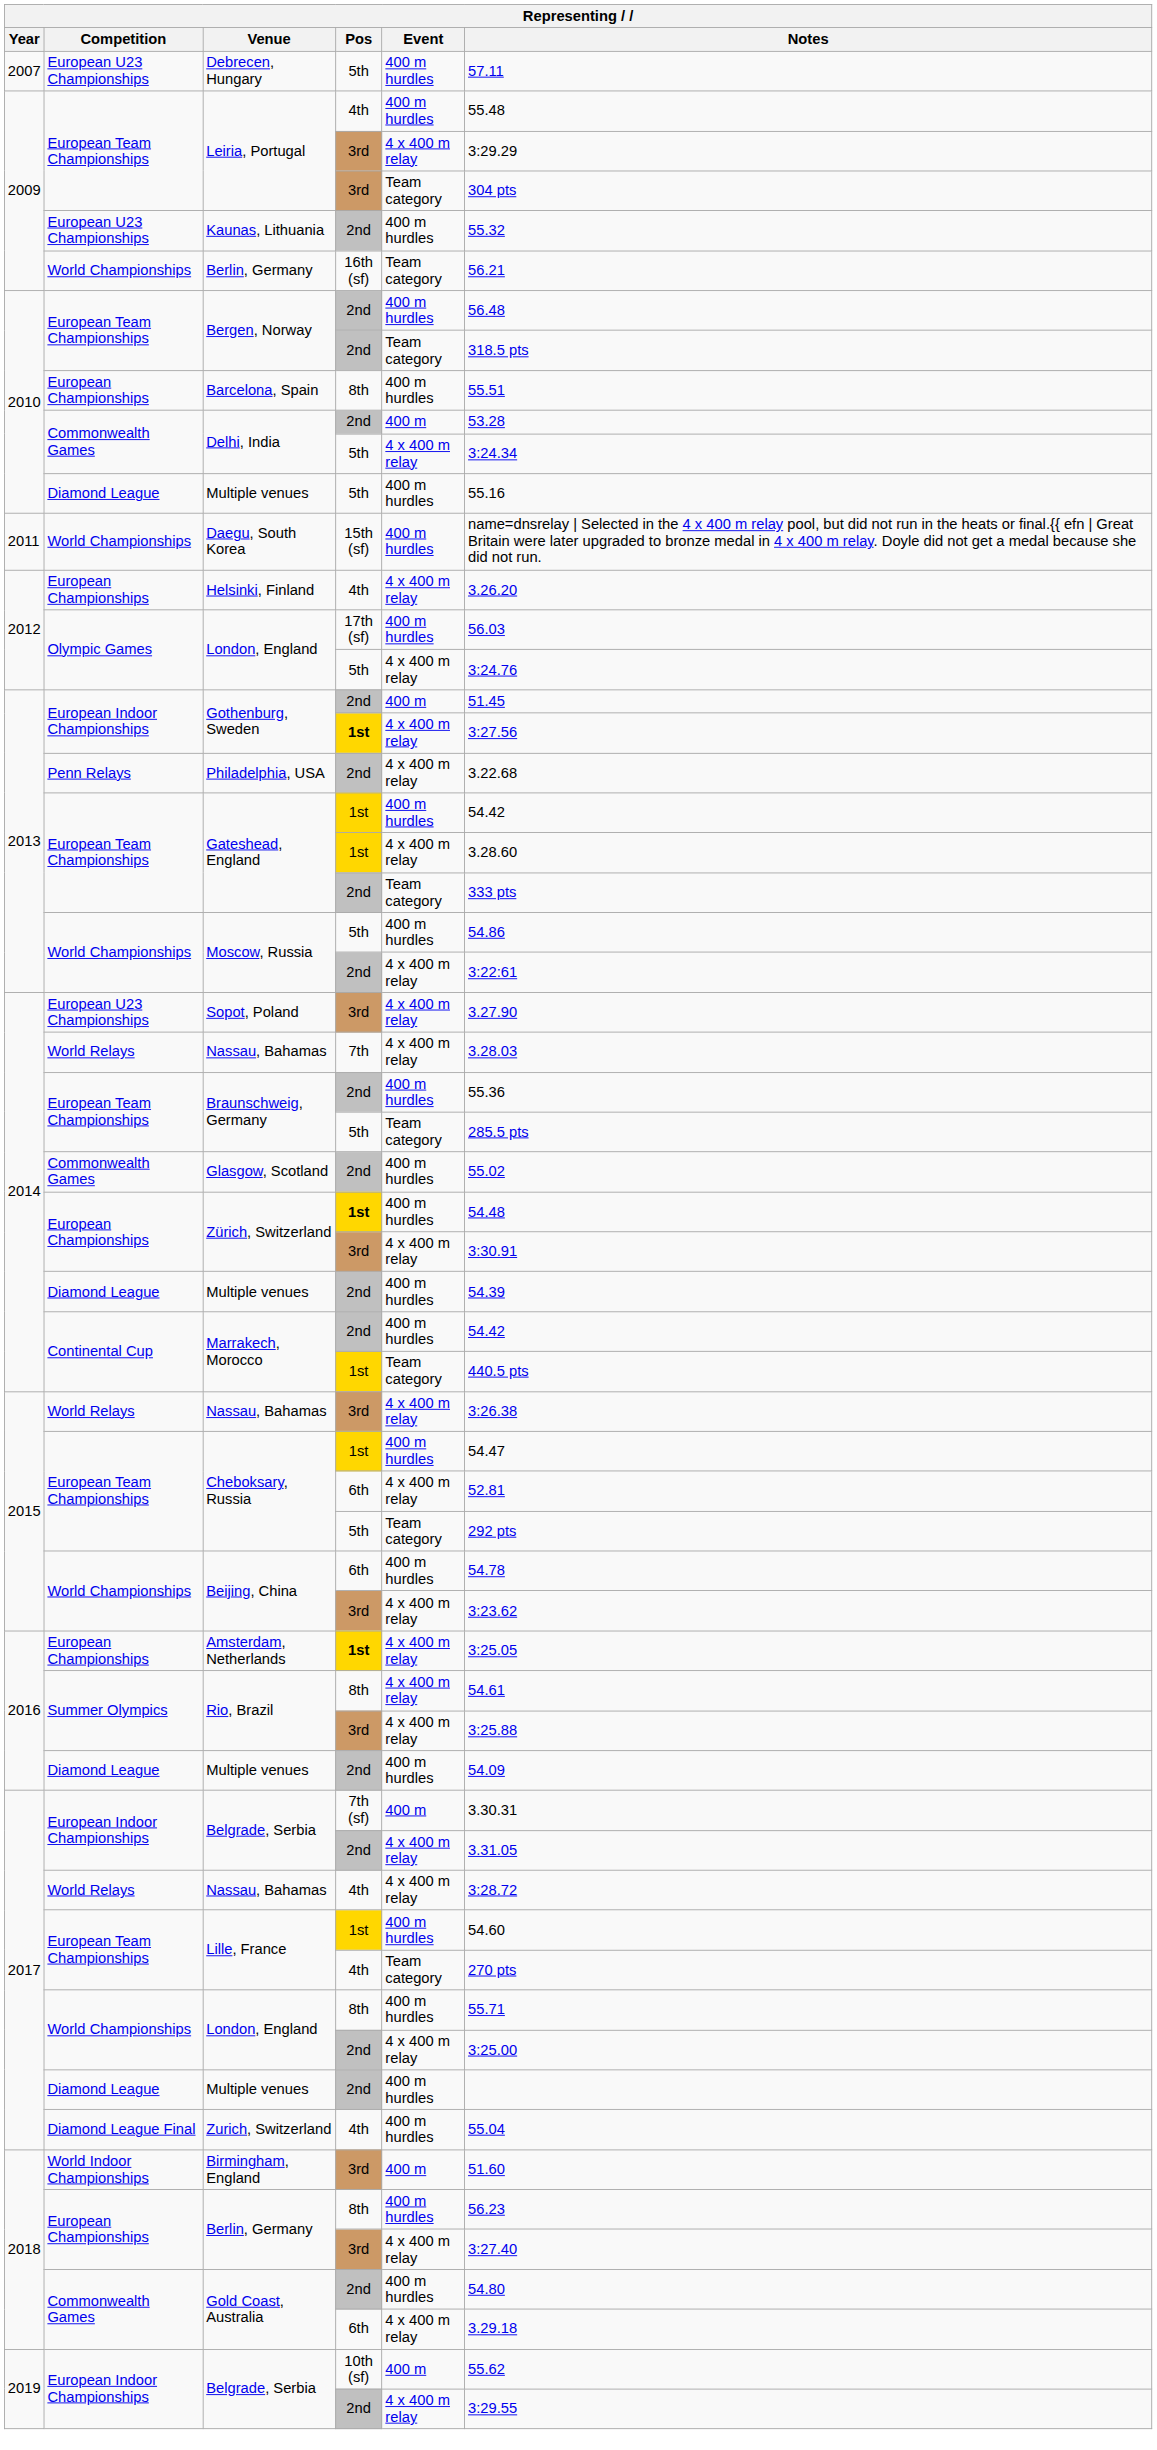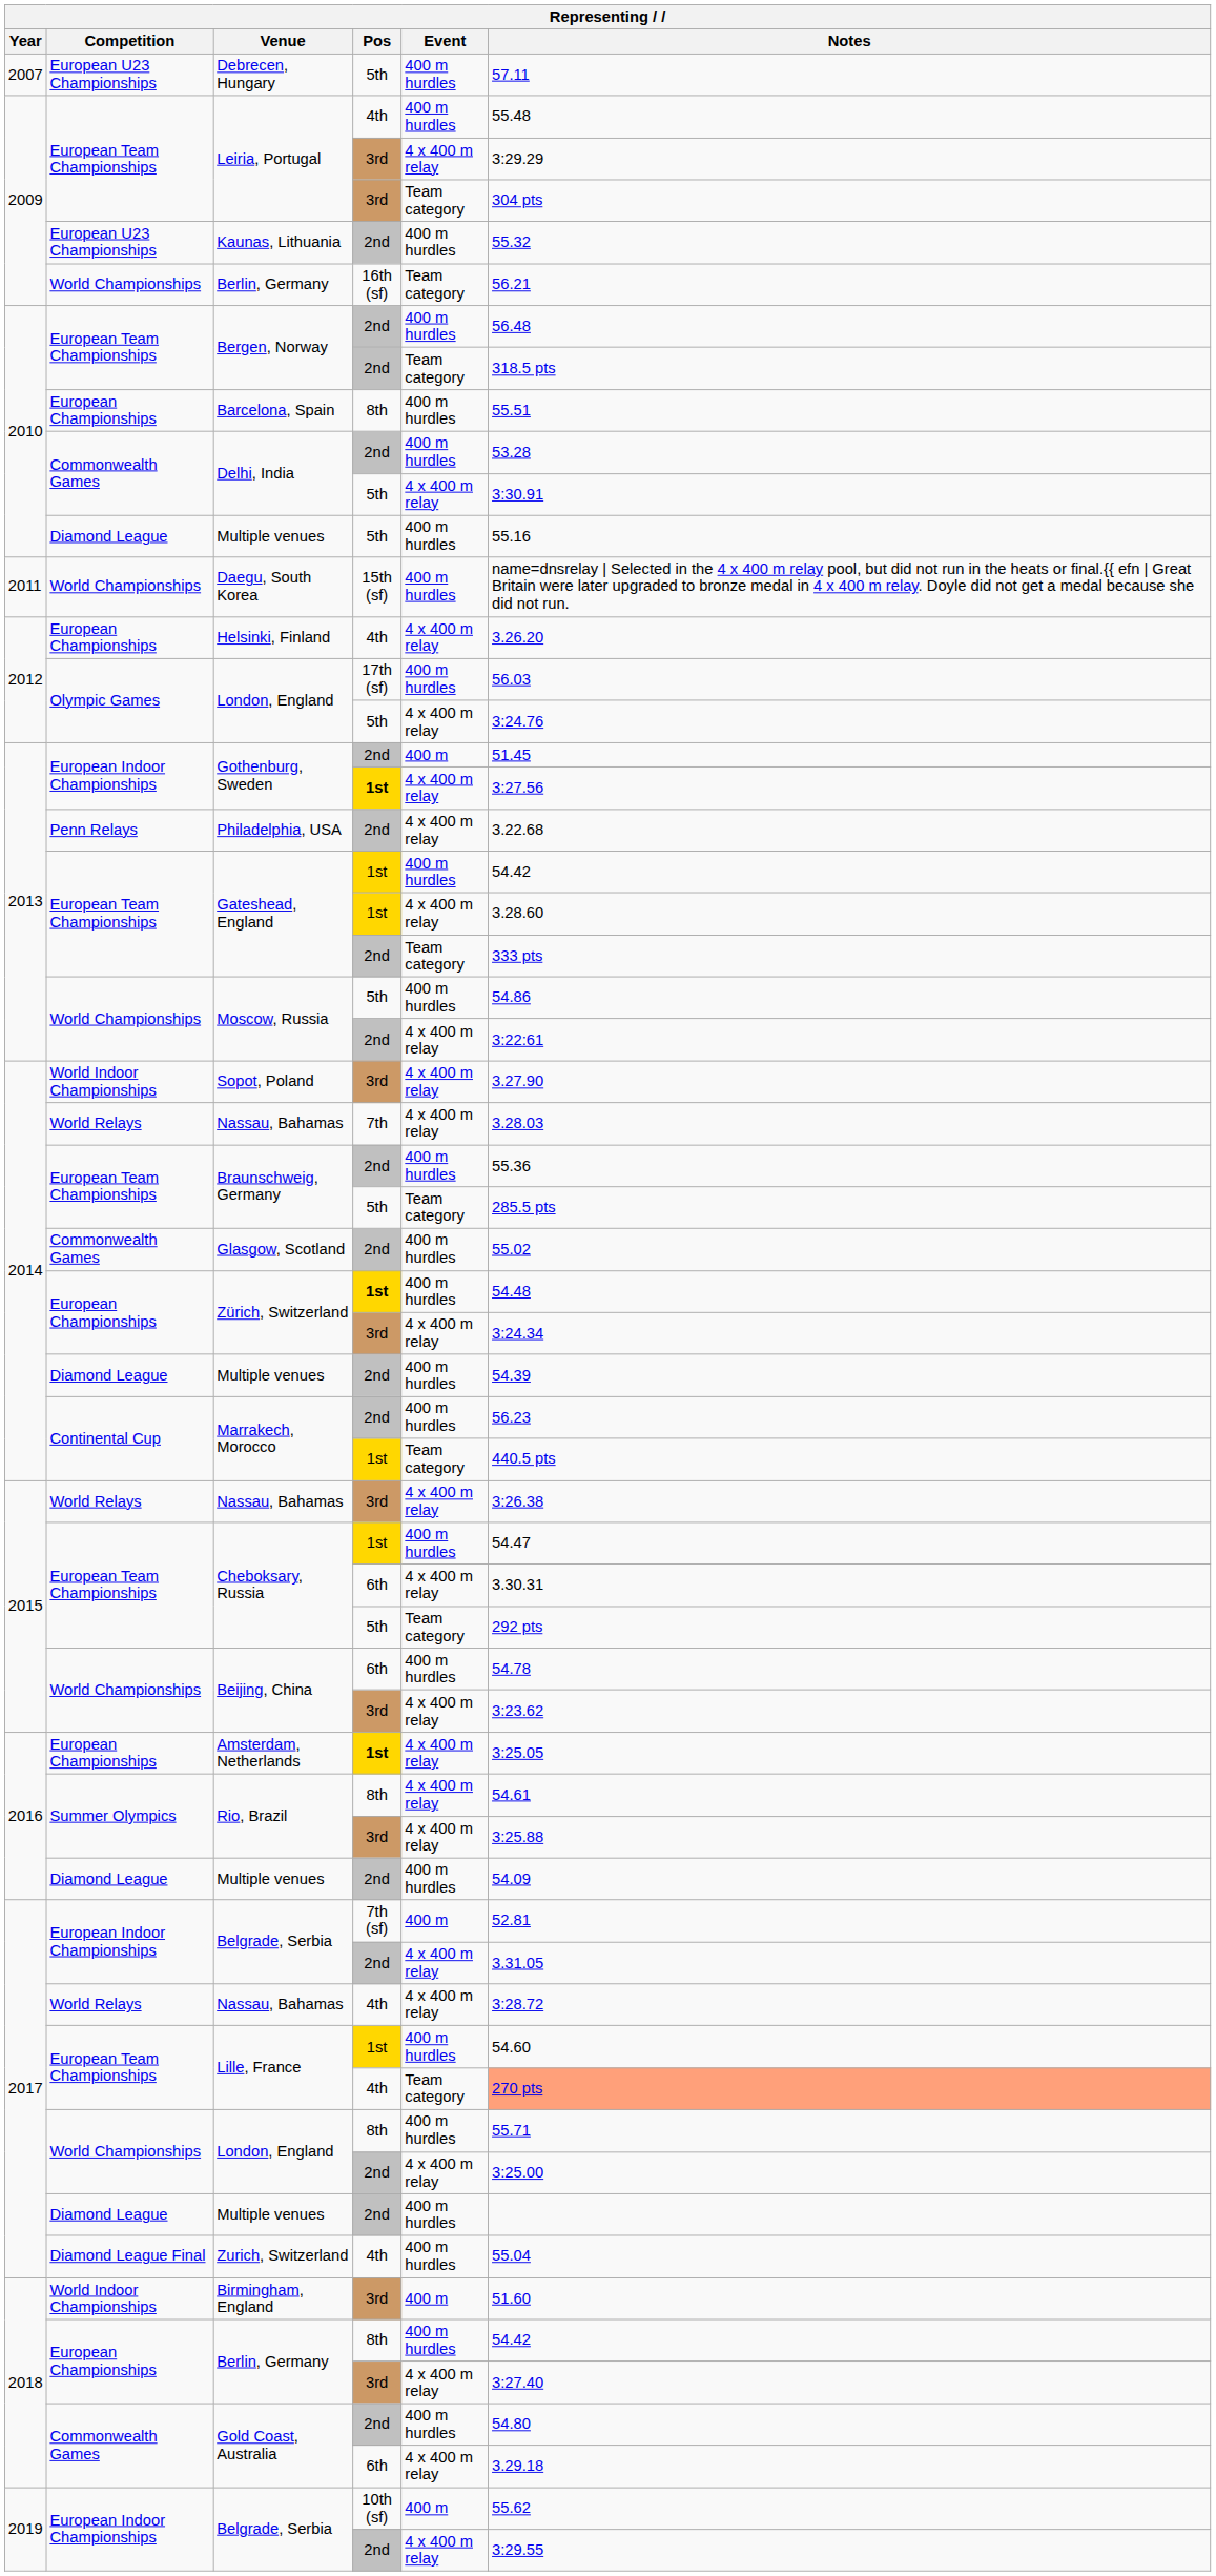 <table class="wikitable sortable collapsible collapsed">
 <tr>
 <th colspan="6">Representing  /  / </th>
 </tr>
 <tr>
 <th>Year</th>
 <th>Competition</th>
 <th>Venue</th>
 <th>Pos</th>
 <th>Event</th>
 <th>Notes</th>
 </tr>
 <tr>
 <td>2007</td>
 <td><a href='#'>European U23 Championships</a></td>
 <td><a href='#'>Debrecen</a>, Hungary</td>
 <td style="text-align: center;">5th</td>
 <td><a href='#'>400 m hurdles</a></td>
 <td><a href='#'>57.11</a> <strong></strong></td>
 </tr>
 <tr>
 <td rowspan=5>2009</td>
 <td rowspan=3><a href='#'>European Team Championships</a></td>
 <td rowspan=3><a href='#'>Leiria</a>, Portugal</td>
 <td style="text-align: center;">4th</td>
 <td><a href='#'>400 m hurdles</a></td>
 <td>55.48</td>
 </tr>
 <tr>
 <td bgcolor="CC9966" style="text-align: center;">3rd</td>
 <td><a href='#'>4 x 400 m relay</a></td>
 <td>3:29.29</td>
 </tr>
 <tr>
 <td bgcolor="CC9966" style="text-align: center;">3rd</td>
 <td>Team category</td>
 <td><a href='#'>304 pts</a></td>
 </tr>
 <tr>
 <td><a href='#'>European U23 Championships</a></td>
 <td><a href='#'>Kaunas</a>, Lithuania</td>
 <td bgcolor="silver" style="text-align: center;">2nd</td>
 <td>400 m hurdles</td>
 <td><a href='#'>55.32</a> <strong></strong></td>
 </tr>
 <tr>
 <td><a href='#'>World Championships</a></td>
 <td><a href='#'>Berlin</a>, Germany</td>
 <td style="text-align: center;">16th (sf)</td>
 <td>Team category</td>
 <td><a href='#'>56.21</a></td>
 </tr>
 <tr>
 <td rowspan=6>2010</td>
 <td rowspan=2><a href='#'>European Team Championships</a></td>
 <td rowspan=2><a href='#'>Bergen</a>, Norway</td>
 <td bgcolor="silver" style="text-align: center;">2nd</td>
 <td><a href='#'>400 m hurdles</a></td>
 <td><a href='#'>56.48</a></td>
 </tr>
 <tr>
 <td bgcolor="silver" style="text-align: center;">2nd</td>
 <td>Team category</td>
 <td><a href='#'>318.5 pts</a></td>
 </tr>
 <tr>
 <td><a href='#'>European Championships</a></td>
 <td><a href='#'>Barcelona</a>, Spain</td>
 <td style="text-align: center;">8th</td>
 <td>400 m hurdles</td>
 <td><a href='#'>55.51</a></td>
 </tr>
 <tr>
 <td rowspan=2><a href='#'>Commonwealth Games</a></td>
 <td rowspan=2><a href='#'>Delhi</a>, India</td>
 <td bgcolor="silver" style="text-align: center;">2nd</td>
-<td><a href='#'>400 m</a></td>
+<td><a href='#'>400 m hurdles</a></td>
 <td><a href='#'>53.28</a></td>
 </tr>
 <tr>
 <td style="text-align: center;">5th</td>
 <td><a href='#'>4 x 400 m relay</a></td>
-<td><a href='#'>3:24.34</a> <strong></strong></td>
+<td><a href='#'>3:30.91</a> <strong></strong></td>
 </tr>
 <tr>
 <td><a href='#'>Diamond League</a></td>
 <td>Multiple venues</td>
 <td style="text-align: center;">5th</td>
 <td>400 m hurdles</td>
 <td>55.16 <strong></strong></td>
 </tr>
 <tr>
 <td>2011</td>
 <td><a href='#'>World Championships</a></td>
 <td><a href='#'>Daegu</a>, South Korea</td>
 <td style="text-align: center;">15th (sf)</td>
 <td><a href='#'>400 m hurdles</a></td>
 <td>name=dnsrelay | Selected in the <a href='#'>4 x 400 m relay</a> pool, but did not run in the heats or final.{{ efn | Great Britain were later upgraded to bronze medal in <a href='#'>4 x 400 m relay</a>. Doyle did not get a medal because she did not run.</td>
 </tr>
 <tr>
 <td rowspan=3>2012</td>
 <td><a href='#'>European Championships</a></td>
 <td><a href='#'>Helsinki</a>, Finland</td>
 <td style="text-align: center;">4th</td>
 <td><a href='#'>4 x 400 m relay</a></td>
 <td><a href='#'>3.26.20</a></td>
 </tr>
 <tr>
 <td rowspan=2><a href='#'>Olympic Games</a></td>
 <td rowspan=2><a href='#'>London</a>, England</td>
 <td style="text-align: center;">17th (sf)</td>
 <td><a href='#'>400 m hurdles</a></td>
 <td><a href='#'>56.03</a></td>
 </tr>
 <tr>
 <td style="text-align: center;">5th</td>
 <td>4 x 400 m relay</td>
 <td><a href='#'>3:24.76</a> <strong></strong></td>
 </tr>
 <tr>
 <td rowspan=8>2013</td>
 <td rowspan=2><a href='#'>European Indoor Championships</a></td>
 <td rowspan=2><a href='#'>Gothenburg</a>, Sweden</td>
 <td bgcolor="silver" style="text-align: center;">2nd</td>
 <td><a href='#'>400 m</a></td>
 <td><a href='#'>51.45</a> <strong></strong></td>
 </tr>
 <tr>
 <td bgcolor="gold" style="text-align: center;"><strong>1st</strong></td>
 <td><a href='#'>4 x 400 m relay</a></td>
 <td><a href='#'>3:27.56</a> <strong>  </strong></td>
 </tr>
 <tr>
 <td><a href='#'>Penn Relays</a></td>
 <td><a href='#'>Philadelphia</a>, USA</td>
 <td bgcolor="silver" style="text-align: center;">2nd</td>
 <td>4 x 400 m relay</td>
 <td>3.22.68 <strong></strong></td>
 </tr>
 <tr>
 <td rowspan=3><a href='#'>European Team Championships</a></td>
 <td rowspan=3><a href='#'>Gateshead</a>, England</td>
 <td bgcolor="gold" style="text-align: center;">1st</td>
 <td><a href='#'>400 m hurdles</a></td>
 <td>54.42 <strong> </strong></td>
 </tr>
 <tr>
 <td bgcolor="gold" style="text-align: center;">1st</td>
 <td>4 x 400 m relay</td>
 <td>3.28.60</td>
 </tr>
 <tr>
 <td bgcolor="silver" style="text-align: center;">2nd</td>
 <td>Team category</td>
 <td><a href='#'>333 pts</a></td>
 </tr>
 <tr>
 <td rowspan=2><a href='#'>World Championships</a></td>
 <td rowspan=2><a href='#'>Moscow</a>, Russia</td>
 <td style="text-align: center;">5th</td>
 <td>400 m hurdles</td>
 <td><a href='#'>54.86</a></td>
 </tr>
 <tr>
 <td bgcolor="silver" style="text-align: center;">2nd</td>
 <td>4 x 400 m relay</td>
 <td><a href='#'>3:22:61</a> <strong></strong></td>
 </tr>
 <tr>
 <td rowspan=10>2014</td>
-<td><a href='#'>European U23 Championships</a></td>
+<td><a href='#'>World Indoor Championships</a></td>
 <td><a href='#'>Sopot</a>, Poland</td>
 <td bgcolor="cc9966" style="text-align: center;">3rd</td>
 <td><a href='#'>4 x 400 m relay</a></td>
 <td><a href='#'>3.27.90</a></td>
 </tr>
 <tr>
 <td><a href='#'>World Relays</a></td>
 <td><a href='#'>Nassau</a>, Bahamas</td>
 <td style="text-align: center;">7th</td>
 <td>4 x 400 m relay</td>
 <td><a href='#'>3.28.03</a></td>
 </tr>
 <tr>
 <td rowspan=2><a href='#'>European Team Championships</a></td>
 <td rowspan=2><a href='#'>Braunschweig</a>, Germany</td>
 <td bgcolor="silver" style="text-align: center;">2nd</td>
 <td><a href='#'>400 m hurdles</a></td>
 <td>55.36</td>
 </tr>
 <tr>
 <td style="text-align: center;">5th</td>
 <td>Team category</td>
 <td><a href='#'>285.5 pts</a></td>
 </tr>
 <tr>
 <td><a href='#'>Commonwealth Games</a></td>
 <td><a href='#'>Glasgow</a>, Scotland</td>
 <td bgcolor="silver" style="text-align: center;">2nd</td>
 <td>400 m hurdles</td>
 <td><a href='#'>55.02</a></td>
 </tr>
 <tr>
 <td rowspan=2><a href='#'>European Championships</a></td>
 <td rowspan=2><a href='#'>Zürich</a>, Switzerland</td>
 <td bgcolor="gold" style="text-align: center;"><strong>1st</strong></td>
 <td>400 m hurdles</td>
 <td><a href='#'>54.48</a></td>
 </tr>
 <tr>
 <td bgcolor="cc9966" style="text-align: center;">3rd</td>
 <td>4 x 400 m relay</td>
-<td><a href='#'>3:30.91</a> <strong></strong></td>
+<td><a href='#'>3:24.34</a> <strong></strong></td>
 </tr>
 <tr>
 <td><a href='#'>Diamond League</a></td>
 <td>Multiple venues</td>
 <td bgcolor="silver" style="text-align: center;">2nd</td>
 <td>400 m hurdles</td>
 <td><a href='#'>54.39</a> <strong></strong></td>
 </tr>
 <tr>
 <td rowspan = "2"><a href='#'>Continental Cup</a></td>
 <td rowspan = "2"><a href='#'>Marrakech</a>, Morocco</td>
 <td bgcolor="silver" style="text-align: center;">2nd</td>
 <td>400 m hurdles</td>
-<td><a href='#'>54.42</a></td>
+<td><a href='#'>56.23</a></td>
 </tr>
 <tr>
 <td bgcolor="gold" style="text-align: center;">1st</td>
 <td>Team category</td>
 <td><a href='#'>440.5 pts</a></td>
 </tr>
 <tr>
 <td rowspan=6>2015</td>
 <td><a href='#'>World Relays</a></td>
 <td><a href='#'>Nassau</a>, Bahamas</td>
 <td bgcolor="cc9966" style="text-align: center;">3rd</td>
 <td><a href='#'>4 x 400 m relay</a></td>
 <td><a href='#'>3:26.38</a> <strong></strong></td>
 </tr>
 <tr>
 <td rowspan=3><a href='#'>European Team Championships</a></td>
 <td rowspan=3><a href='#'>Cheboksary</a>, Russia</td>
 <td bgcolor="gold" style="text-align: center;">1st</td>
 <td><a href='#'>400 m hurdles</a></td>
 <td>54.47 <strong></strong></td>
 </tr>
 <tr>
 <td style="text-align: center;">6th</td>
 <td>4 x 400 m relay</td>
-<td><a href='#'>52.81</a></td>
+<td>3.30.31</td>
 </tr>
 <tr>
 <td style="text-align: center;">5th</td>
 <td>Team category</td>
 <td><a href='#'>292 pts</a></td>
 </tr>
 <tr>
 <td rowspan=2><a href='#'>World Championships</a></td>
 <td rowspan=2><a href='#'>Beijing</a>, China</td>
 <td style="text-align: center;">6th</td>
 <td>400 m hurdles</td>
 <td><a href='#'>54.78</a></td>
 </tr>
 <tr>
 <td bgcolor="cc9966" style="text-align: center;">3rd</td>
 <td>4 x 400 m relay</td>
 <td><a href='#'>3:23.62</a> <strong></strong></td>
 </tr>
 <tr>
 <td rowspan=4>2016</td>
 <td><a href='#'>European Championships</a></td>
 <td><a href='#'>Amsterdam</a>, Netherlands</td>
 <td bgcolor="gold" style="text-align: center;"><strong>1st</strong></td>
 <td><a href='#'>4 x 400 m relay</a></td>
 <td><a href='#'>3:25.05</a> <strong></strong></td>
 </tr>
 <tr>
 <td rowspan=2><a href='#'>Summer Olympics</a></td>
 <td rowspan=2><a href='#'>Rio</a>, Brazil</td>
 <td style="text-align: center;">8th</td>
 <td><a href='#'>4 x 400 m relay</a></td>
 <td><a href='#'>54.61</a></td>
 </tr>
 <tr>
 <td bgcolor="cc9966" style="text-align: center;">3rd</td>
 <td>4 x 400 m relay</td>
 <td><a href='#'>3:25.88</a></td>
 </tr>
 <tr>
 <td><a href='#'>Diamond League</a></td>
 <td>Multiple venues</td>
 <td bgcolor="silver" style="text-align: center;">2nd</td>
 <td>400 m hurdles</td>
 <td><a href='#'>54.09</a> <strong></strong></td>
 </tr>
 <tr>
 <td rowspan="9">2017</td>
 <td rowspan="2"><a href='#'>European Indoor Championships</a></td>
 <td rowspan="2"><a href='#'>Belgrade</a>, Serbia</td>
 <td style="text-align: center;">7th (sf)</td>
 <td><a href='#'>400 m</a></td>
-<td>3.30.31</td>
+<td><a href='#'>52.81</a></td>
 </tr>
 <tr>
 <td bgcolor="silver" style="text-align: center;">2nd</td>
 <td><a href='#'>4 x 400 m relay</a></td>
 <td><a href='#'>3.31.05</a></td>
 </tr>
 <tr>
 <td><a href='#'>World Relays</a></td>
 <td><a href='#'>Nassau</a>, Bahamas</td>
 <td style="text-align: center;">4th</td>
 <td>4 x 400 m relay</td>
 <td><a href='#'>3:28.72</a></td>
 </tr>
 <tr>
 <td rowspan=2><a href='#'>European Team Championships</a></td>
 <td rowspan=2><a href='#'>Lille</a>, France</td>
 <td bgcolor="gold" style="text-align: center;">1st</td>
 <td><a href='#'>400 m hurdles</a></td>
 <td>54.60 <strong></strong></td>
 </tr>
 <tr>
 <td style="text-align: center;">4th</td>
 <td>Team category</td>
-<td><a href='#'>270 pts</a></td>
+<td style="background: lightsalmon;"><a href='#'>270 pts</a></td>
 </tr>
 <tr>
 <td rowspan=2><a href='#'>World Championships</a></td>
 <td rowspan=2><a href='#'>London</a>, England</td>
 <td style="text-align: center;">8th</td>
 <td>400 m hurdles</td>
 <td><a href='#'>55.71</a></td>
 </tr>
 <tr>
 <td bgcolor="silver" style="text-align: center;">2nd</td>
 <td>4 x 400 m relay</td>
 <td><a href='#'>3:25.00</a></td>
 </tr>
 <tr>
 <td><a href='#'>Diamond League</a></td>
 <td>Multiple venues</td>
 <td bgcolor="silver" style="text-align: center;">2nd</td>
 <td>400 m hurdles</td>
 <td></td>
 </tr>
 <tr>
 <td><a href='#'>Diamond League Final</a></td>
 <td><a href='#'>Zurich</a>, Switzerland</td>
 <td style="text-align: center;">4th</td>
 <td>400 m hurdles</td>
 <td><a href='#'>55.04</a></td>
 </tr>
 <tr>
 <td rowspan="5">2018</td>
 <td><a href='#'>World Indoor Championships</a></td>
 <td><a href='#'>Birmingham</a>, England</td>
 <td bgcolor="cc9966" style="text-align: center;">3rd</td>
 <td><a href='#'>400 m</a></td>
 <td><a href='#'>51.60</a> <strong></strong></td>
 </tr>
 <tr>
 <td rowspan=2><a href='#'>European Championships</a></td>
 <td rowspan=2><a href='#'>Berlin</a>, Germany</td>
 <td style="text-align: center;">8th</td>
 <td><a href='#'>400 m hurdles</a></td>
-<td><a href='#'>56.23</a></td>
+<td><a href='#'>54.42</a></td>
 </tr>
 <tr>
 <td bgcolor="cc9966" style="text-align: center;">3rd</td>
 <td>4 x 400 m relay</td>
 <td><a href='#'>3:27.40</a></td>
 </tr>
 <tr>
 <td rowspan="2"><a href='#'>Commonwealth Games</a></td>
 <td rowspan="2"><a href='#'>Gold Coast</a>, Australia</td>
 <td bgcolor="silver" style="text-align: center;">2nd</td>
 <td>400 m hurdles</td>
 <td><a href='#'>54.80</a></td>
 </tr>
 <tr>
 <td style="text-align: center;">6th</td>
 <td>4 x 400 m relay</td>
 <td><a href='#'>3.29.18</a> <strong></strong></td>
 </tr>
 <tr>
 <td rowspan="2">2019</td>
 <td rowspan="2"><a href='#'>European Indoor Championships</a></td>
 <td rowspan="2"><a href='#'>Belgrade</a>, Serbia</td>
 <td style="text-align: center;">10th (sf)</td>
 <td><a href='#'>400 m</a></td>
 <td><a href='#'>55.62</a></td>
 </tr>
 <tr>
 <td bgcolor="silver" style="text-align: center;">2nd</td>
 <td><a href='#'>4 x 400 m relay</a></td>
 <td><a href='#'>3:29.55</a></td>
 </tr>
 </table>
